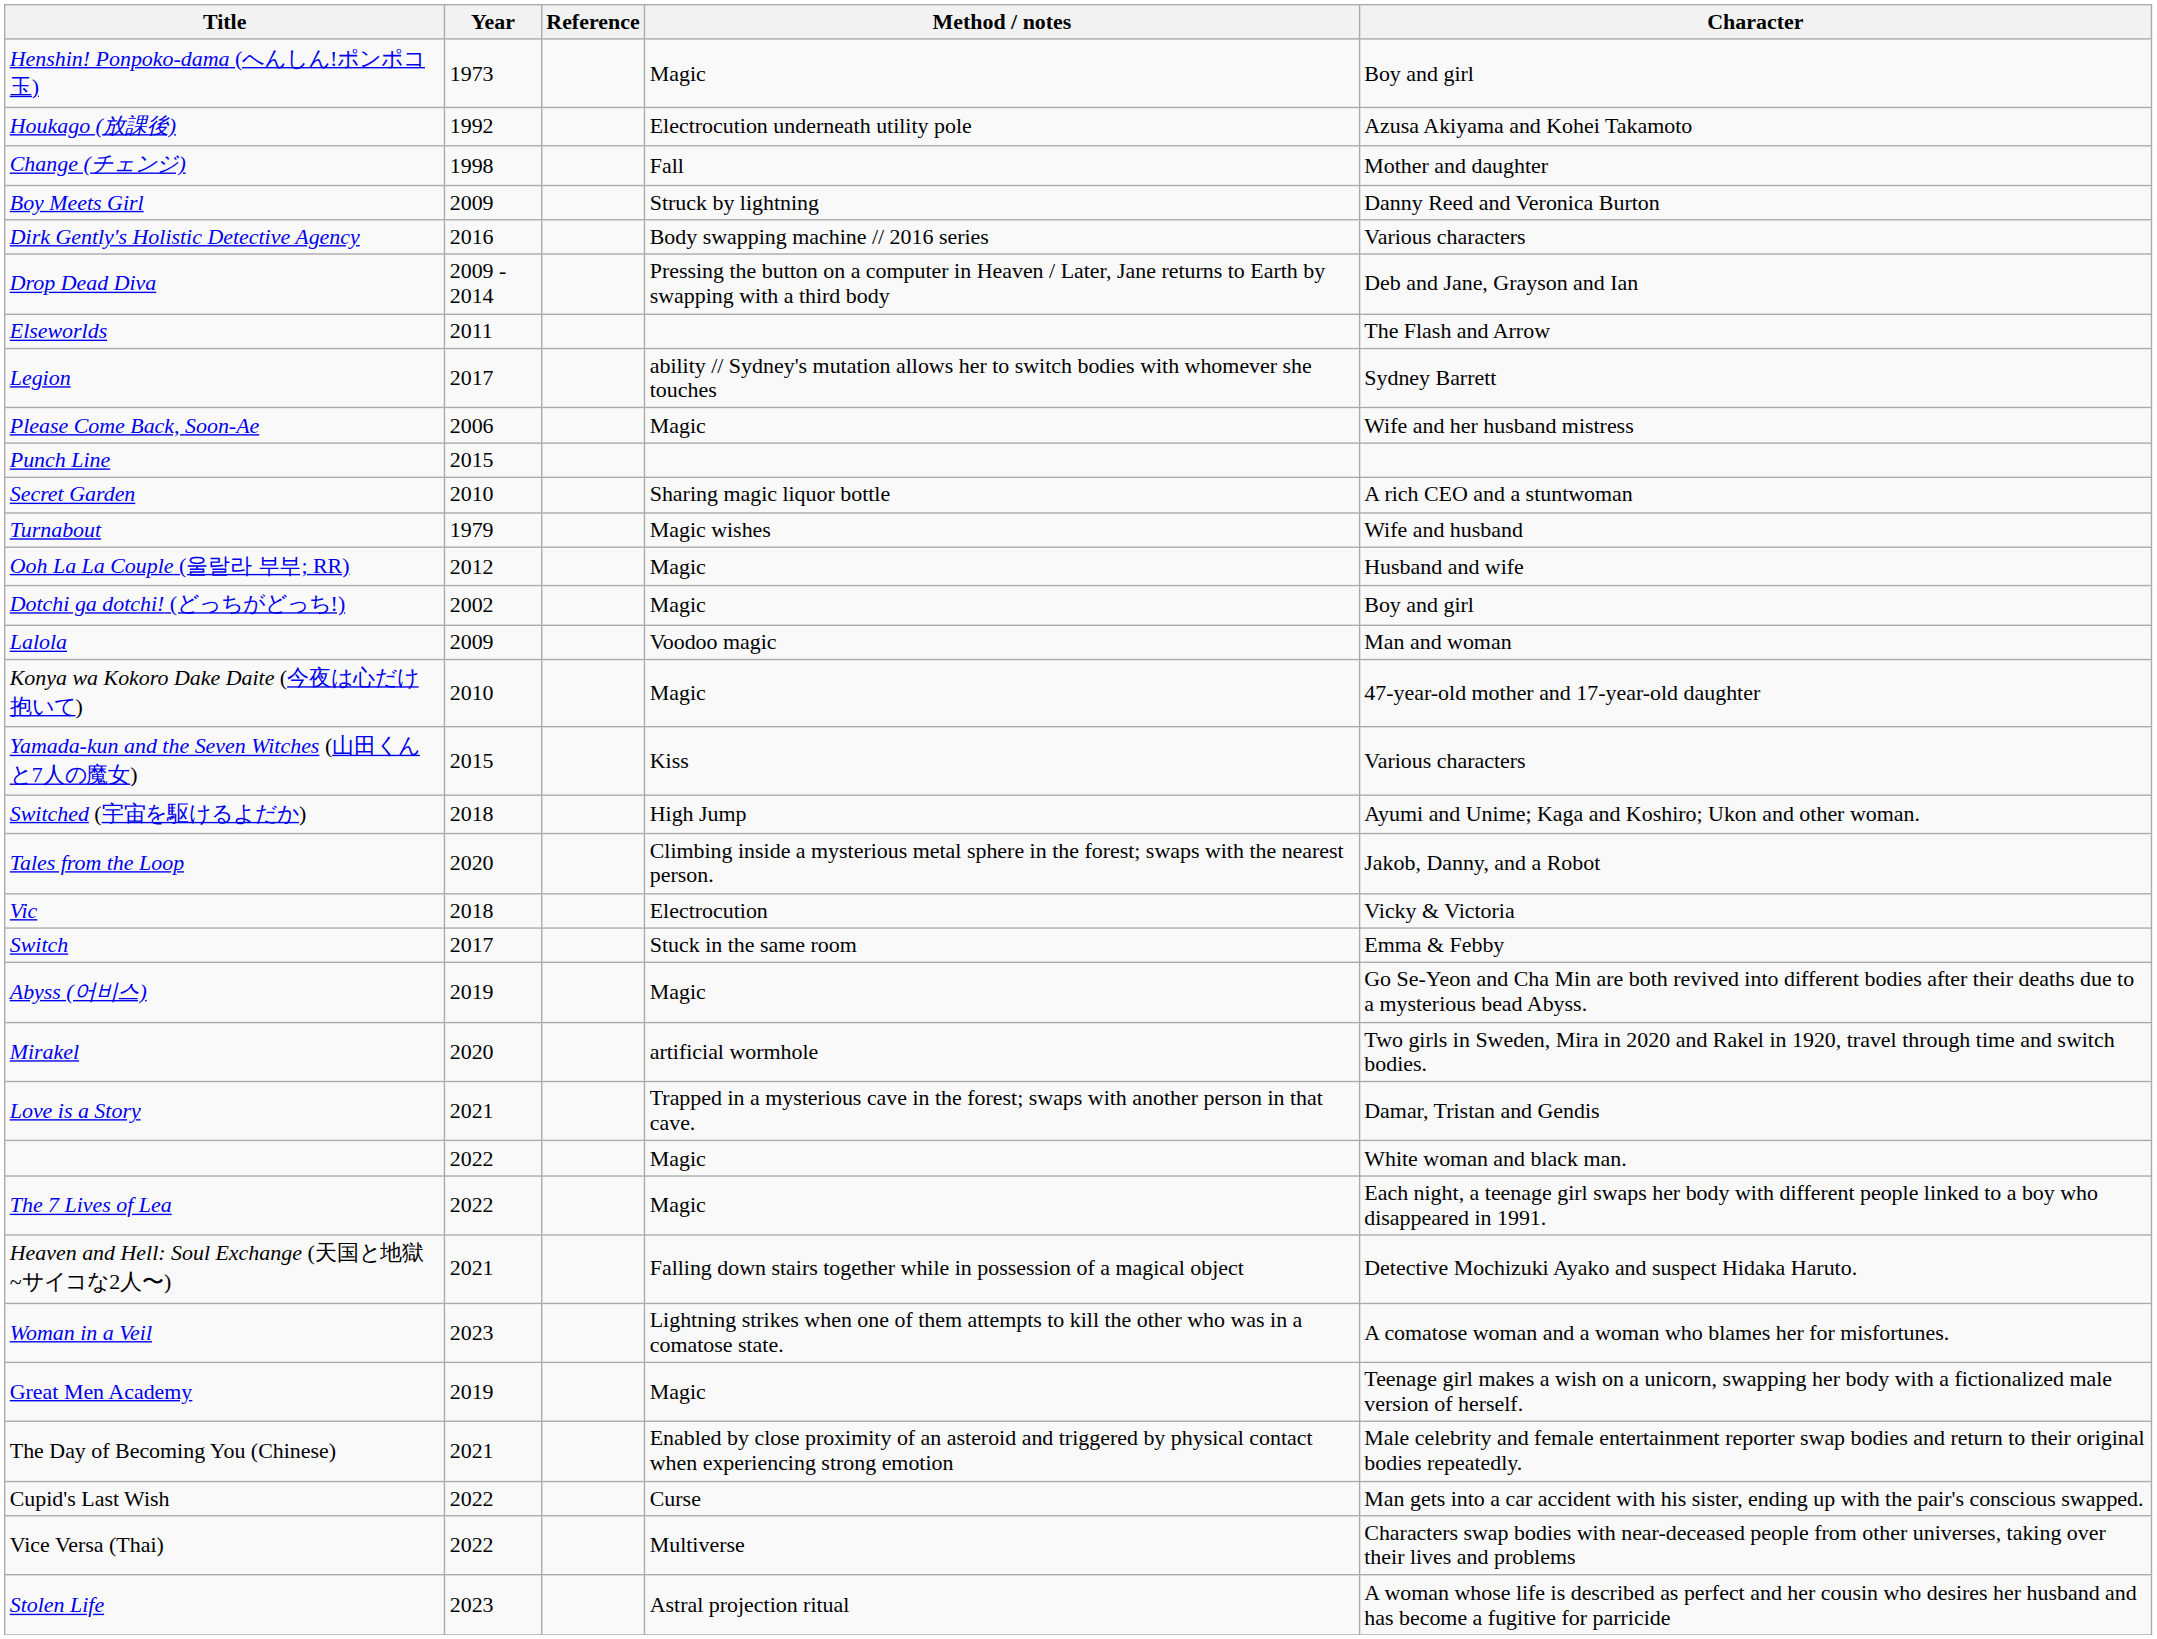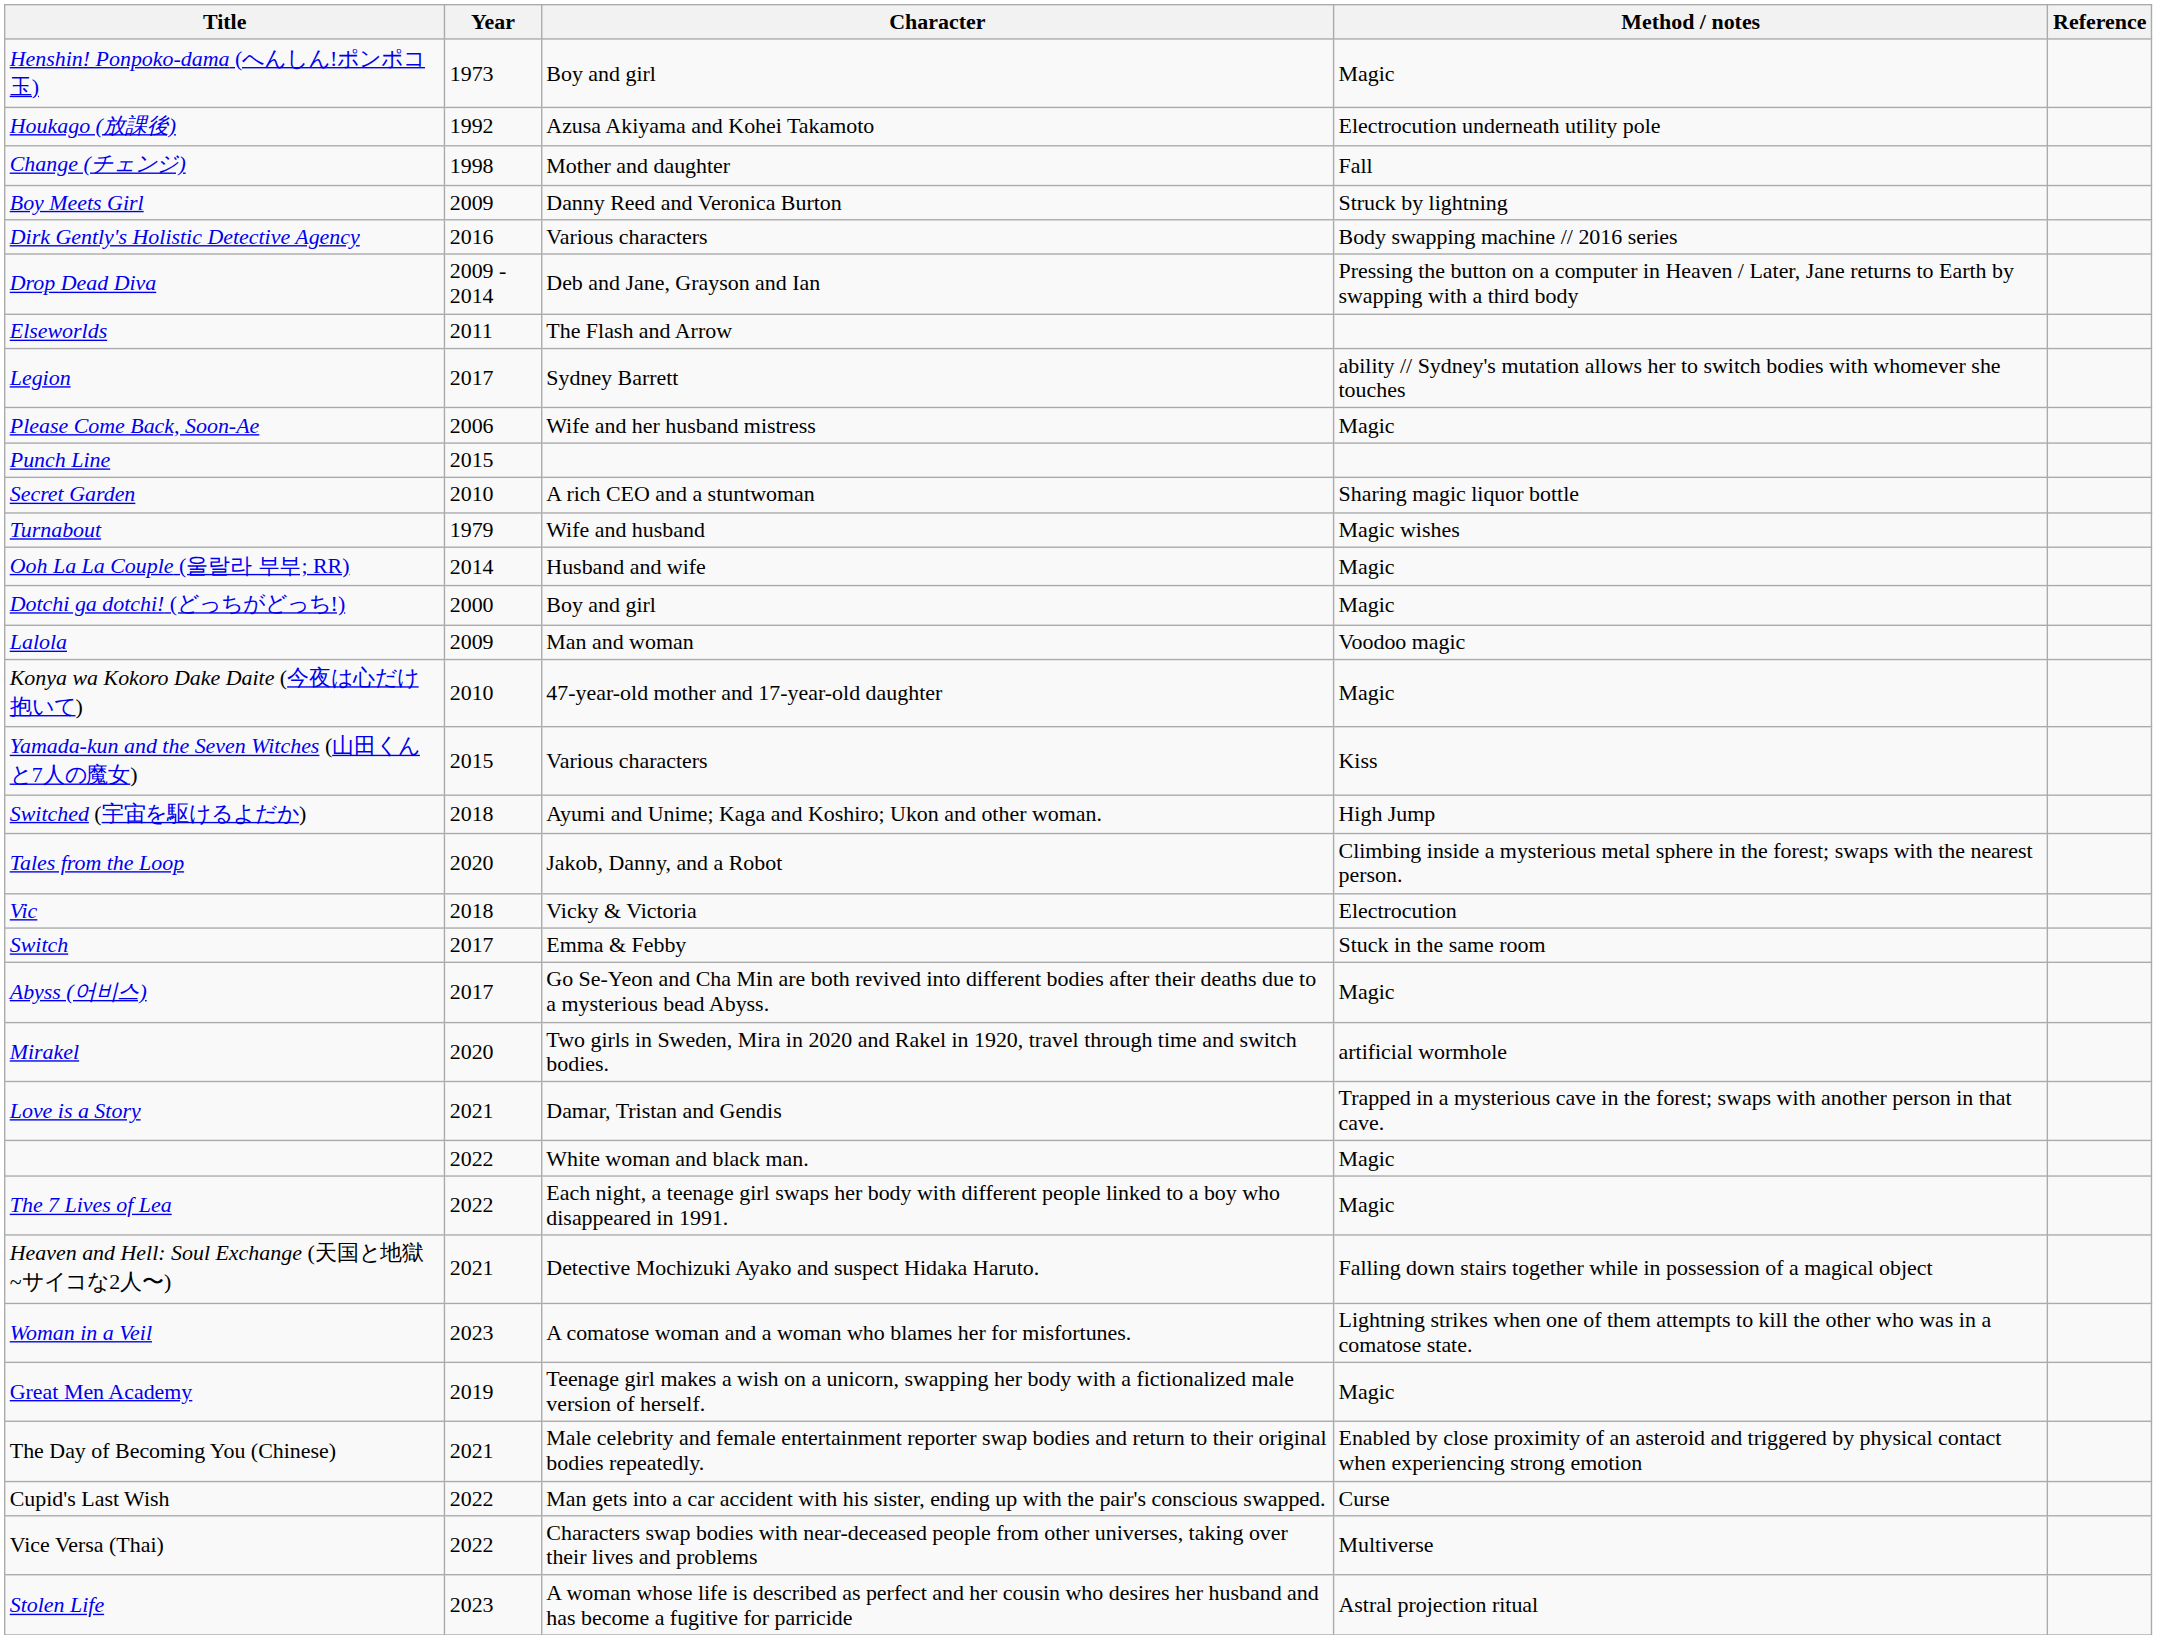 <table Class="wikitable sortable">
 <tr>
 <th>Title</th>
 <th>Year</th>
+<th>Character</th>
+<th>Method / notes</th>
 <th>Reference</th>
-<th>Method / notes</th>
-<th>Character</th>
 </tr>
 <tr>
 <td><a href='#'><em>Henshin! Ponpoko-dama</em> (へんしん!ポンポコ玉)</a></td>
 <td>1973</td>
+<td>Boy and girl</td>
+<td>Magic</td>
 <td></td>
-<td>Magic</td>
-<td>Boy and girl</td>
 </tr>
 <tr>
 <td><em><a href='#'>Houkago (放課後)</a></em></td>
 <td>1992</td>
+<td>Azusa Akiyama and Kohei Takamoto</td>
+<td>Electrocution underneath utility pole</td>
 <td></td>
-<td>Electrocution underneath utility pole</td>
-<td>Azusa Akiyama and Kohei Takamoto</td>
 </tr>
 <tr>
 <td><em><a href='#'>Change (チェンジ)</a></em></td>
 <td>1998</td>
+<td>Mother and daughter</td>
+<td>Fall</td>
 <td></td>
-<td>Fall</td>
-<td>Mother and daughter</td>
 </tr>
 <tr>
 <td><em><a href='#'>Boy Meets Girl</a></em></td>
 <td>2009</td>
+<td>Danny Reed and Veronica Burton</td>
+<td>Struck by lightning</td>
 <td></td>
-<td>Struck by lightning</td>
-<td>Danny Reed and Veronica Burton</td>
 </tr>
 <tr>
 <td><em><a href='#'>Dirk Gently's Holistic Detective Agency</a></em></td>
 <td>2016</td>
+<td>Various characters</td>
+<td>Body swapping machine // 2016 series</td>
 <td></td>
-<td>Body swapping machine // 2016 series</td>
-<td>Various characters</td>
 </tr>
 <tr>
 <td><em><a href='#'>Drop Dead Diva</a></em></td>
 <td>2009 - 2014</td>
+<td>Deb and Jane, Grayson and Ian</td>
+<td>Pressing the button on a computer in Heaven / Later, Jane returns to Earth by swapping with a third body</td>
 <td></td>
-<td>Pressing the button on a computer in Heaven / Later, Jane returns to Earth by swapping with a third body</td>
-<td>Deb and Jane, Grayson and Ian</td>
 </tr>
 <tr>
 <td><em><a href='#'>Elseworlds</a></em></td>
 <td>2011</td>
+<td>The Flash and Arrow</td>
 <td></td>
 <td></td>
-<td>The Flash and Arrow</td>
 </tr>
 <tr>
 <td><em><a href='#'>Legion</a></em></td>
 <td>2017</td>
+<td>Sydney Barrett</td>
+<td>ability // Sydney's mutation allows her to switch bodies with whomever she touches</td>
 <td></td>
-<td>ability // Sydney's mutation allows her to switch bodies with whomever she touches</td>
-<td>Sydney Barrett</td>
 </tr>
 <tr>
 <td><em><a href='#'>Please Come Back, Soon-Ae</a></em></td>
 <td>2006</td>
+<td>Wife and her husband mistress</td>
+<td>Magic</td>
 <td></td>
-<td>Magic</td>
-<td>Wife and her husband mistress</td>
 </tr>
 <tr>
 <td><em><a href='#'>Punch Line</a></em></td>
 <td>2015</td>
 <td></td>
 <td></td>
 <td></td>
 </tr>
 <tr>
 <td><em><a href='#'>Secret Garden</a></em></td>
 <td>2010</td>
+<td>A rich CEO and a stuntwoman</td>
+<td>Sharing magic liquor bottle</td>
 <td></td>
-<td>Sharing magic liquor bottle</td>
-<td>A rich CEO and a stuntwoman</td>
 </tr>
 <tr>
 <td><em><a href='#'>Turnabout</a></em></td>
 <td>1979</td>
+<td>Wife and husband</td>
+<td>Magic wishes</td>
 <td></td>
-<td>Magic wishes</td>
-<td>Wife and husband</td>
 </tr>
 <tr>
 <td><a href='#'><em>Ooh La La Couple</em> (울랄라 부부; RR)</a></td>
-<td>2012</td>
+<td>2014</td>
+<td>Husband and wife</td>
+<td>Magic</td>
 <td></td>
-<td>Magic</td>
-<td>Husband and wife</td>
 </tr>
 <tr>
 <td><a href='#'><em>Dotchi ga dotchi!</em> (どっちがどっち!)</a></td>
-<td>2002</td>
+<td>2000</td>
+<td>Boy and girl</td>
+<td>Magic</td>
 <td></td>
-<td>Magic</td>
-<td>Boy and girl</td>
 </tr>
 <tr>
 <td><em><a href='#'>Lalola</a></em></td>
 <td>2009</td>
+<td>Man and woman</td>
+<td>Voodoo magic</td>
 <td></td>
-<td>Voodoo magic</td>
-<td>Man and woman</td>
 </tr>
 <tr>
 <td><em>Konya wa Kokoro Dake Daite</em> (<a href='#'>今夜は心だけ抱いて</a>)</td>
 <td>2010</td>
+<td>47-year-old mother and 17-year-old daughter</td>
+<td>Magic</td>
 <td></td>
-<td>Magic</td>
-<td>47-year-old mother and 17-year-old daughter</td>
 </tr>
 <tr>
 <td><em><a href='#'>Yamada-kun and the Seven Witches</a></em> (<a href='#'>山田くんと7人の魔女</a>)</td>
 <td>2015</td>
+<td>Various characters</td>
+<td>Kiss</td>
 <td></td>
-<td>Kiss</td>
-<td>Various characters</td>
 </tr>
 <tr>
 <td><em><a href='#'>Switched</a></em> (<a href='#'>宇宙を駆けるよだか</a>)</td>
 <td>2018</td>
+<td>Ayumi and Unime; Kaga and Koshiro; Ukon and other woman.</td>
+<td>High Jump</td>
 <td></td>
-<td>High Jump</td>
-<td>Ayumi and Unime; Kaga and Koshiro; Ukon and other woman.</td>
 </tr>
 <tr>
 <td><em><a href='#'>Tales from the Loop</a></em></td>
 <td>2020</td>
+<td>Jakob, Danny, and a Robot</td>
+<td>Climbing inside a mysterious metal sphere in the forest; swaps with the nearest person.</td>
 <td></td>
-<td>Climbing inside a mysterious metal sphere in the forest; swaps with the nearest person.</td>
-<td>Jakob, Danny, and a Robot</td>
 </tr>
 <tr>
 <td><em><a href='#'>Vic</a></em></td>
 <td>2018</td>
+<td>Vicky & Victoria</td>
+<td>Electrocution</td>
 <td></td>
-<td>Electrocution</td>
-<td>Vicky & Victoria</td>
 </tr>
 <tr>
 <td><em><a href='#'>Switch</a></em></td>
 <td>2017</td>
+<td>Emma & Febby</td>
+<td>Stuck in the same room</td>
 <td></td>
-<td>Stuck in the same room</td>
-<td>Emma & Febby</td>
 </tr>
 <tr>
 <td><em><a href='#'>Abyss (어비스)</a></em></td>
-<td>2019</td>
+<td>2017</td>
+<td>Go Se-Yeon and Cha Min are both revived into different bodies after their deaths due to a mysterious bead Abyss.</td>
+<td>Magic</td>
 <td></td>
-<td>Magic</td>
-<td>Go Se-Yeon and Cha Min are both revived into different bodies after their deaths due to a mysterious bead Abyss.</td>
 </tr>
 <tr>
 <td><em><a href='#'>Mirakel</a></em></td>
 <td>2020</td>
+<td>Two girls in Sweden, Mira in 2020 and Rakel in 1920, travel through time and switch bodies.</td>
+<td>artificial wormhole</td>
 <td></td>
-<td>artificial wormhole</td>
-<td>Two girls in Sweden, Mira in 2020 and Rakel in 1920, travel through time and switch bodies.</td>
 </tr>
 <tr>
 <td><em><a href='#'>Love is a Story</a></em></td>
 <td>2021</td>
+<td>Damar, Tristan and Gendis</td>
+<td>Trapped in a mysterious cave in the forest; swaps with another person in that cave.</td>
 <td></td>
-<td>Trapped in a mysterious cave in the forest; swaps with another person in that cave.</td>
-<td>Damar, Tristan and Gendis</td>
 </tr>
 <tr>
 <td></td>
 <td>2022</td>
+<td>White woman and black man.</td>
+<td>Magic</td>
 <td></td>
-<td>Magic</td>
-<td>White woman and black man.</td>
 </tr>
 <tr>
 <td><em><a href='#'>The 7 Lives of Lea</a></em></td>
 <td>2022</td>
+<td>Each night, a teenage girl swaps her body with different people linked to a boy who disappeared in 1991.</td>
+<td>Magic</td>
 <td></td>
-<td>Magic</td>
-<td>Each night, a teenage girl swaps her body with different people linked to a boy who disappeared in 1991.</td>
 </tr>
 <tr>
 <td><em>Heaven and Hell: Soul Exchange</em> (天国と地獄 ~サイコな2人〜)</td>
 <td>2021</td>
+<td>Detective Mochizuki Ayako and suspect Hidaka Haruto.</td>
+<td>Falling down stairs together while in possession of a magical object</td>
 <td></td>
-<td>Falling down stairs together while in possession of a magical object</td>
-<td>Detective Mochizuki Ayako and suspect Hidaka Haruto.</td>
 </tr>
 <tr>
 <td><em><a href='#'>Woman in a Veil</a></em></td>
 <td>2023</td>
+<td>A comatose woman and a woman who blames her for misfortunes.</td>
+<td>Lightning strikes when one of them attempts to kill the other who was in a comatose state.</td>
 <td></td>
-<td>Lightning strikes when one of them attempts to kill the other who was in a comatose state.</td>
-<td>A comatose woman and a woman who blames her for misfortunes.</td>
 </tr>
 <tr>
 <td><a href='#'>Great Men Academy</a></td>
 <td>2019</td>
+<td>Teenage girl makes a wish on a unicorn, swapping her body with a fictionalized male version of herself.</td>
+<td>Magic</td>
 <td></td>
-<td>Magic</td>
-<td>Teenage girl makes a wish on a unicorn, swapping her body with a fictionalized male version of herself.</td>
 </tr>
 <tr>
 <td>The Day of Becoming You (Chinese)</td>
 <td>2021</td>
+<td>Male celebrity and female entertainment reporter swap bodies and return to their original bodies repeatedly.</td>
+<td>Enabled by close proximity of an asteroid and triggered by physical contact when experiencing strong emotion</td>
 <td></td>
-<td>Enabled by close proximity of an asteroid and triggered by physical contact when experiencing strong emotion</td>
-<td>Male celebrity and female entertainment reporter swap bodies and return to their original bodies repeatedly.</td>
 </tr>
 <tr>
 <td>Cupid's Last Wish</td>
 <td>2022</td>
+<td>Man gets into a car accident with his sister, ending up with the pair's conscious swapped.</td>
+<td>Curse</td>
 <td></td>
-<td>Curse</td>
-<td>Man gets into a car accident with his sister, ending up with the pair's conscious swapped.</td>
 </tr>
 <tr>
 <td>Vice Versa (Thai)</td>
 <td>2022</td>
+<td>Characters swap bodies with near-deceased people from other universes, taking over their lives and problems</td>
+<td>Multiverse</td>
 <td></td>
-<td>Multiverse</td>
-<td>Characters swap bodies with near-deceased people from other universes, taking over their lives and problems</td>
 </tr>
 <tr>
 <td><em><a href='#'>Stolen Life</a></em></td>
 <td>2023</td>
+<td>A woman whose life is described as perfect and her cousin who desires her husband and has become a fugitive for parricide</td>
+<td>Astral projection ritual</td>
 <td></td>
-<td>Astral projection ritual</td>
-<td>A woman whose life is described as perfect and her cousin who desires her husband and has become a fugitive for parricide</td>
 </tr>
 </table>
